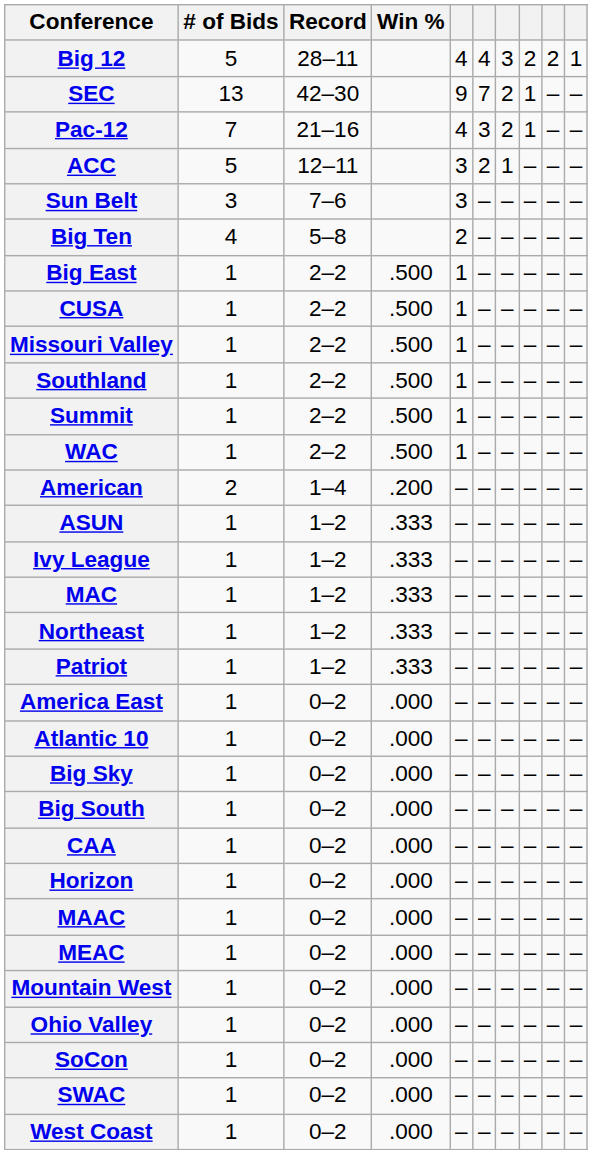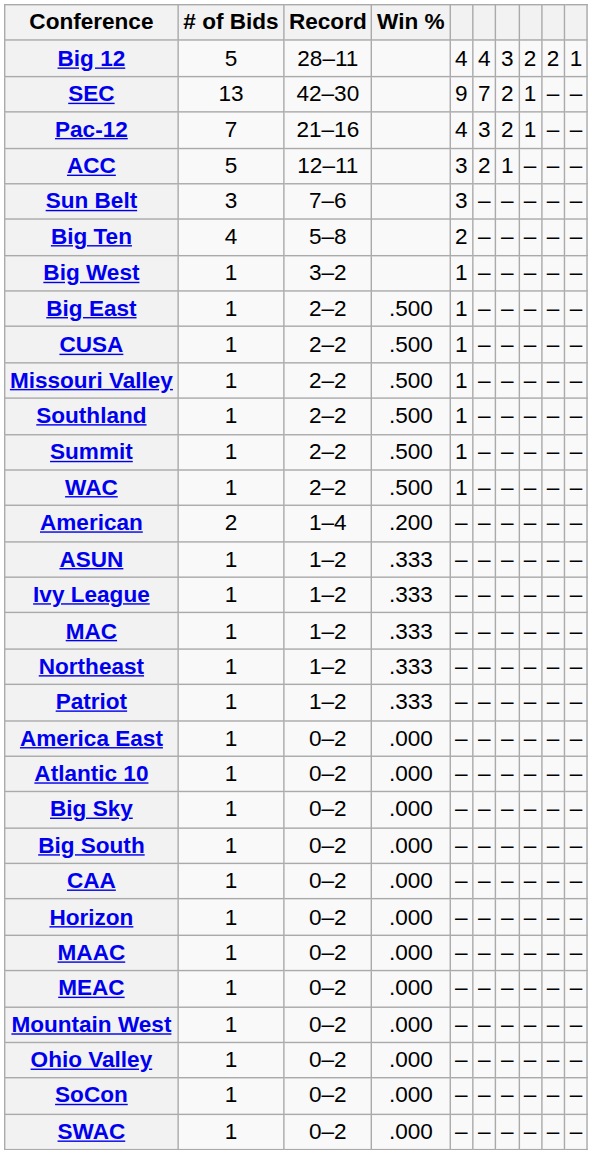 <table class="wikitable sortable plainrowheaders" style="text-align:center">
 <tr>
 <th scope="col">Conference</th>
 <th scope="col"># of Bids</th>
 <th scope="col">Record</th>
 <th scope="col">Win %</th>
 <th scope="col"></th>
 <th scope="col"></th>
 <th scope="col"></th>
 <th scope="col"></th>
 <th scope="col"></th>
 <th scope="col"></th>
 </tr>
 <tr>
 <th scope="row"><a href='#'>Big 12</a></th>
 <td>5</td>
 <td>28–11</td>
 <td></td>
 <td>4</td>
 <td>4</td>
 <td>3</td>
 <td>2</td>
 <td>2</td>
 <td>1</td>
 </tr>
 <tr>
 <th scope="row"><a href='#'>SEC</a></th>
 <td>13</td>
 <td>42–30</td>
 <td></td>
 <td>9</td>
 <td>7</td>
 <td>2</td>
 <td>1</td>
 <td>–</td>
 <td>–</td>
 </tr>
 <tr>
 <th scope="row"><a href='#'>Pac-12</a></th>
 <td>7</td>
 <td>21–16</td>
 <td></td>
 <td>4</td>
 <td>3</td>
 <td>2</td>
 <td>1</td>
 <td>–</td>
 <td>–</td>
 </tr>
 <tr>
 <th scope="row"><a href='#'>ACC</a></th>
 <td>5</td>
 <td>12–11</td>
 <td></td>
 <td>3</td>
 <td>2</td>
 <td>1</td>
 <td>–</td>
 <td>–</td>
 <td>–</td>
 </tr>
 <tr>
 <th scope="row"><a href='#'>Sun Belt</a></th>
 <td>3</td>
 <td>7–6</td>
 <td></td>
 <td>3</td>
 <td>–</td>
 <td>–</td>
 <td>–</td>
 <td>–</td>
 <td>–</td>
 </tr>
 <tr>
 <th scope="row"><a href='#'>Big Ten</a></th>
 <td>4</td>
 <td>5–8</td>
 <td></td>
 <td>2</td>
+<td>–</td>
+<td>–</td>
+<td>–</td>
+<td>–</td>
+<td>–</td>
+</tr>
+<tr>
+<th scope="row"><a href='#'>Big West</a></th>
+<td>1</td>
+<td>3–2</td>
+<td></td>
+<td>1</td>
 <td>–</td>
 <td>–</td>
 <td>–</td>
 <td>–</td>
 <td>–</td>
 </tr>
 <tr>
 <th scope="row"><a href='#'>Big East</a></th>
 <td>1</td>
 <td>2–2</td>
 <td>.500</td>
 <td>1</td>
 <td>–</td>
 <td>–</td>
 <td>–</td>
 <td>–</td>
 <td>–</td>
 </tr>
 <tr>
 <th scope="row"><a href='#'>CUSA</a></th>
 <td>1</td>
 <td>2–2</td>
 <td>.500</td>
 <td>1</td>
 <td>–</td>
 <td>–</td>
 <td>–</td>
 <td>–</td>
 <td>–</td>
 </tr>
 <tr>
 <th scope="row"><a href='#'>Missouri Valley</a></th>
 <td>1</td>
 <td>2–2</td>
 <td>.500</td>
 <td>1</td>
 <td>–</td>
 <td>–</td>
 <td>–</td>
 <td>–</td>
 <td>–</td>
 </tr>
 <tr>
 <th scope="row"><a href='#'>Southland</a></th>
 <td>1</td>
 <td>2–2</td>
 <td>.500</td>
 <td>1</td>
 <td>–</td>
 <td>–</td>
 <td>–</td>
 <td>–</td>
 <td>–</td>
 </tr>
 <tr>
 <th scope="row"><a href='#'>Summit</a></th>
 <td>1</td>
 <td>2–2</td>
 <td>.500</td>
 <td>1</td>
 <td>–</td>
 <td>–</td>
 <td>–</td>
 <td>–</td>
 <td>–</td>
 </tr>
 <tr>
 <th scope="row"><a href='#'>WAC</a></th>
 <td>1</td>
 <td>2–2</td>
 <td>.500</td>
 <td>1</td>
 <td>–</td>
 <td>–</td>
 <td>–</td>
 <td>–</td>
 <td>–</td>
 </tr>
 <tr>
 <th scope="row"><a href='#'>American</a></th>
 <td>2</td>
 <td>1–4</td>
 <td>.200</td>
 <td>–</td>
 <td>–</td>
 <td>–</td>
 <td>–</td>
 <td>–</td>
 <td>–</td>
 </tr>
 <tr>
 <th scope="row"><a href='#'>ASUN</a></th>
 <td>1</td>
 <td>1–2</td>
 <td>.333</td>
 <td>–</td>
 <td>–</td>
 <td>–</td>
 <td>–</td>
 <td>–</td>
 <td>–</td>
 </tr>
 <tr>
 <th scope="row"><a href='#'>Ivy League</a></th>
 <td>1</td>
 <td>1–2</td>
 <td>.333</td>
 <td>–</td>
 <td>–</td>
 <td>–</td>
 <td>–</td>
 <td>–</td>
 <td>–</td>
 </tr>
 <tr>
 <th scope="row"><a href='#'>MAC</a></th>
 <td>1</td>
 <td>1–2</td>
 <td>.333</td>
 <td>–</td>
 <td>–</td>
 <td>–</td>
 <td>–</td>
 <td>–</td>
 <td>–</td>
 </tr>
 <tr>
 <th scope="row"><a href='#'>Northeast</a></th>
 <td>1</td>
 <td>1–2</td>
 <td>.333</td>
 <td>–</td>
 <td>–</td>
 <td>–</td>
 <td>–</td>
 <td>–</td>
 <td>–</td>
 </tr>
 <tr>
 <th scope="row"><a href='#'>Patriot</a></th>
 <td>1</td>
 <td>1–2</td>
 <td>.333</td>
 <td>–</td>
 <td>–</td>
 <td>–</td>
 <td>–</td>
 <td>–</td>
 <td>–</td>
 </tr>
 <tr>
 <th scope="row"><a href='#'>America East</a></th>
 <td>1</td>
 <td>0–2</td>
 <td>.000</td>
 <td>–</td>
 <td>–</td>
 <td>–</td>
 <td>–</td>
 <td>–</td>
 <td>–</td>
 </tr>
 <tr>
 <th scope="row"><a href='#'>Atlantic 10</a></th>
 <td>1</td>
 <td>0–2</td>
 <td>.000</td>
 <td>–</td>
 <td>–</td>
 <td>–</td>
 <td>–</td>
 <td>–</td>
 <td>–</td>
 </tr>
 <tr>
 <th scope="row"><a href='#'>Big Sky</a></th>
 <td>1</td>
 <td>0–2</td>
 <td>.000</td>
 <td>–</td>
 <td>–</td>
 <td>–</td>
 <td>–</td>
 <td>–</td>
 <td>–</td>
 </tr>
 <tr>
 <th scope="row"><a href='#'>Big South</a></th>
 <td>1</td>
 <td>0–2</td>
 <td>.000</td>
 <td>–</td>
 <td>–</td>
 <td>–</td>
 <td>–</td>
 <td>–</td>
 <td>–</td>
 </tr>
 <tr>
 <th scope="row"><a href='#'>CAA</a></th>
 <td>1</td>
 <td>0–2</td>
 <td>.000</td>
 <td>–</td>
 <td>–</td>
 <td>–</td>
 <td>–</td>
 <td>–</td>
 <td>–</td>
 </tr>
 <tr>
 <th scope="row"><a href='#'>Horizon</a></th>
 <td>1</td>
 <td>0–2</td>
 <td>.000</td>
 <td>–</td>
 <td>–</td>
 <td>–</td>
 <td>–</td>
 <td>–</td>
 <td>–</td>
 </tr>
 <tr>
 <th scope="row"><a href='#'>MAAC</a></th>
 <td>1</td>
 <td>0–2</td>
 <td>.000</td>
 <td>–</td>
 <td>–</td>
 <td>–</td>
 <td>–</td>
 <td>–</td>
 <td>–</td>
 </tr>
 <tr>
 <th scope="row"><a href='#'>MEAC</a></th>
 <td>1</td>
 <td>0–2</td>
 <td>.000</td>
 <td>–</td>
 <td>–</td>
 <td>–</td>
 <td>–</td>
 <td>–</td>
 <td>–</td>
 </tr>
 <tr>
 <th scope="row"><a href='#'>Mountain West</a></th>
 <td>1</td>
 <td>0–2</td>
 <td>.000</td>
 <td>–</td>
 <td>–</td>
 <td>–</td>
 <td>–</td>
 <td>–</td>
 <td>–</td>
 </tr>
 <tr>
 <th scope="row"><a href='#'>Ohio Valley</a></th>
 <td>1</td>
 <td>0–2</td>
 <td>.000</td>
 <td>–</td>
 <td>–</td>
 <td>–</td>
 <td>–</td>
 <td>–</td>
 <td>–</td>
 </tr>
 <tr>
 <th scope="row"><a href='#'>SoCon</a></th>
 <td>1</td>
 <td>0–2</td>
 <td>.000</td>
 <td>–</td>
 <td>–</td>
 <td>–</td>
 <td>–</td>
 <td>–</td>
 <td>–</td>
 </tr>
 <tr>
 <th scope="row"><a href='#'>SWAC</a></th>
 <td>1</td>
 <td>0–2</td>
 <td>.000</td>
 <td>–</td>
 <td>–</td>
 <td>–</td>
 <td>–</td>
 <td>–</td>
 <td>–</td>
 </tr>
-<tr>
-<th scope="row"><a href='#'>West Coast</a></th>
-<td>1</td>
-<td>0–2</td>
-<td>.000</td>
-<td>–</td>
-<td>–</td>
-<td>–</td>
-<td>–</td>
-<td>–</td>
-<td>–</td>
-</tr>
 </table>
